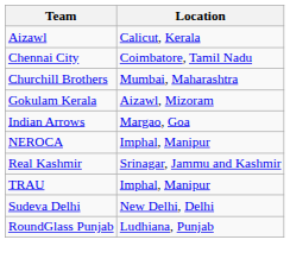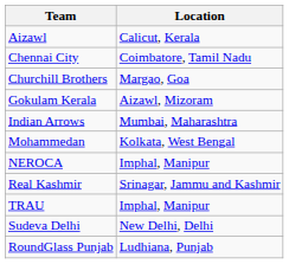 <table class="wikitable sortable">
 <tr>
 <th>Team</th>
 <th>Location</th>
 </tr>
 <tr>
 <td><a href='#'>Aizawl</a></td>
 <td><a href='#'>Calicut</a>, <a href='#'>Kerala</a></td>
 </tr>
 <tr>
 <td><a href='#'>Chennai City</a></td>
 <td><a href='#'>Coimbatore</a>, <a href='#'>Tamil Nadu</a></td>
 </tr>
 <tr>
 <td><a href='#'>Churchill Brothers</a></td>
-<td><a href='#'>Mumbai</a>, <a href='#'>Maharashtra</a></td>
+<td><a href='#'>Margao</a>, <a href='#'>Goa</a></td>
 </tr>
 <tr>
 <td><a href='#'>Gokulam Kerala</a></td>
 <td><a href='#'>Aizawl</a>, <a href='#'>Mizoram</a></td>
 </tr>
 <tr>
 <td><a href='#'>Indian Arrows</a></td>
-<td><a href='#'>Margao</a>, <a href='#'>Goa</a></td>
+<td><a href='#'>Mumbai</a>, <a href='#'>Maharashtra</a></td>
+</tr>
+<tr>
+<td><a href='#'>Mohammedan</a></td>
+<td><a href='#'>Kolkata</a>, <a href='#'>West Bengal</a></td>
 </tr>
 <tr>
 <td><a href='#'>NEROCA</a></td>
 <td><a href='#'>Imphal</a>, <a href='#'>Manipur</a></td>
 </tr>
 <tr>
 <td><a href='#'>Real Kashmir</a></td>
 <td><a href='#'>Srinagar</a>, <a href='#'>Jammu and Kashmir</a></td>
 </tr>
 <tr>
 <td><a href='#'>TRAU</a></td>
 <td><a href='#'>Imphal</a>, <a href='#'>Manipur</a></td>
 </tr>
 <tr>
 <td><a href='#'>Sudeva Delhi</a></td>
 <td><a href='#'>New Delhi</a>, <a href='#'>Delhi</a></td>
 </tr>
 <tr>
 <td><a href='#'>RoundGlass Punjab</a></td>
 <td><a href='#'>Ludhiana</a>, <a href='#'>Punjab</a></td>
 </tr>
 </table>
